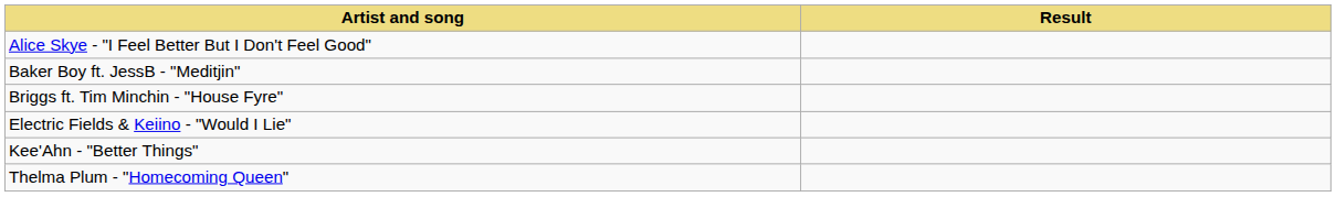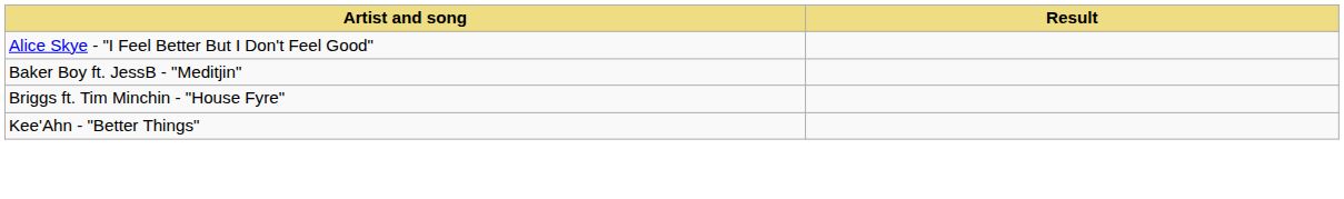 <table class="wikitable" width=100%>
 <tr>
 <th style="width:15%;background:#EEDD82;">Artist and song</th>
 <th style="width:10%;background:#EEDD82;">Result</th>
 </tr>
 <tr>
 <td><a href='#'>Alice Skye</a> - "I Feel Better But I Don't Feel Good"</td>
 <td></td>
 </tr>
 <tr>
 <td>Baker Boy ft. JessB - "Meditjin"</td>
 <td></td>
 </tr>
 <tr>
 <td>Briggs ft. Tim Minchin - "House Fyre"</td>
 <td></td>
 </tr>
 <tr>
-<td>Electric Fields & <a href='#'>Keiino</a> - "Would I Lie"</td>
-<td></td>
-</tr>
-<tr>
 <td>Kee'Ahn - "Better Things"</td>
 <td></td>
 </tr>
-<tr>
-<td>Thelma Plum - "<a href='#'>Homecoming Queen</a>"</td>
-<td></td>
-</tr>
 </table>
